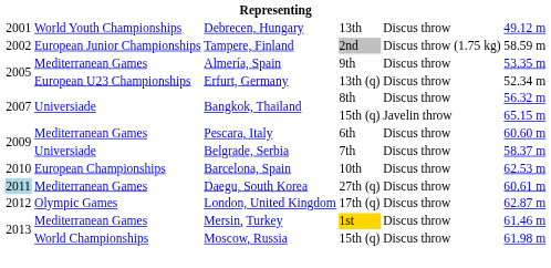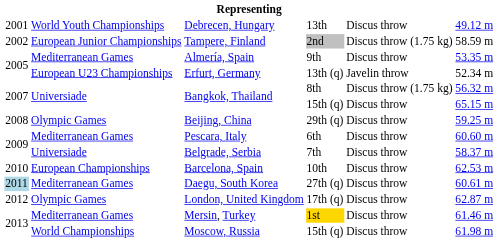 <table>
 <tr>
 <th colspan="6">Representing </th>
 </tr>
 <tr>
 <td>2001</td>
 <td><a href='#'>World Youth Championships</a></td>
 <td><a href='#'>Debrecen, Hungary</a></td>
 <td>13th</td>
 <td>Discus throw</td>
 <td><a href='#'>49.12 m</a></td>
 </tr>
 <tr>
 <td>2002</td>
 <td><a href='#'>European Junior Championships</a></td>
 <td><a href='#'>Tampere, Finland</a></td>
 <td bgcolor=silver>2nd</td>
 <td>Discus throw (1.75 kg)</td>
 <td>58.59 m</td>
 </tr>
 <tr>
 <td rowspan=2>2005</td>
 <td><a href='#'>Mediterranean Games</a></td>
 <td><a href='#'>Almería, Spain</a></td>
 <td>9th</td>
 <td>Discus throw</td>
 <td><a href='#'>53.35 m</a></td>
 </tr>
 <tr>
 <td><a href='#'>European U23 Championships</a></td>
 <td><a href='#'>Erfurt, Germany</a></td>
 <td>13th (q)</td>
-<td>Discus throw</td>
+<td>Javelin throw</td>
 <td>52.34 m</td>
 </tr>
 <tr>
 <td rowspan=2>2007</td>
 <td rowspan=2><a href='#'>Universiade</a></td>
 <td rowspan=2><a href='#'>Bangkok, Thailand</a></td>
 <td>8th</td>
-<td>Discus throw</td>
+<td>Discus throw (1.75 kg)</td>
 <td><a href='#'>56.32 m</a></td>
 </tr>
 <tr>
 <td>15th (q)</td>
-<td>Javelin throw</td>
+<td>Discus throw</td>
 <td><a href='#'>65.15 m</a></td>
+</tr>
+<tr>
+<td>2008</td>
+<td><a href='#'>Olympic Games</a></td>
+<td><a href='#'>Beijing, China</a></td>
+<td>29th (q)</td>
+<td>Discus throw</td>
+<td><a href='#'>59.25 m</a></td>
 </tr>
 <tr>
 <td rowspan=2>2009</td>
 <td><a href='#'>Mediterranean Games</a></td>
 <td><a href='#'>Pescara, Italy</a></td>
 <td>6th</td>
 <td>Discus throw</td>
 <td><a href='#'>60.60 m</a></td>
 </tr>
 <tr>
 <td><a href='#'>Universiade</a></td>
 <td><a href='#'>Belgrade, Serbia</a></td>
 <td>7th</td>
 <td>Discus throw</td>
 <td><a href='#'>58.37 m</a></td>
 </tr>
 <tr>
 <td>2010</td>
 <td><a href='#'>European Championships</a></td>
 <td><a href='#'>Barcelona, Spain</a></td>
 <td>10th</td>
 <td>Discus throw</td>
 <td><a href='#'>62.53 m</a></td>
 </tr>
 <tr>
 <td style="background: lightblue;">2011</td>
 <td><a href='#'>Mediterranean Games</a></td>
 <td><a href='#'>Daegu, South Korea</a></td>
 <td>27th (q)</td>
 <td>Discus throw</td>
 <td><a href='#'>60.61 m</a></td>
 </tr>
 <tr>
 <td>2012</td>
 <td><a href='#'>Olympic Games</a></td>
 <td><a href='#'>London, United Kingdom</a></td>
 <td>17th (q)</td>
 <td>Discus throw</td>
 <td><a href='#'>62.87 m</a></td>
 </tr>
 <tr>
 <td rowspan=2>2013</td>
 <td><a href='#'>Mediterranean Games</a></td>
 <td><a href='#'>Mersin</a>, <a href='#'>Turkey</a></td>
 <td bgcolor="gold">1st</td>
 <td>Discus throw</td>
 <td><a href='#'>61.46 m</a></td>
 </tr>
 <tr>
 <td><a href='#'>World Championships</a></td>
 <td><a href='#'>Moscow, Russia</a></td>
 <td>15th (q)</td>
 <td>Discus throw</td>
 <td><a href='#'>61.98 m</a></td>
 </tr>
 </table>
